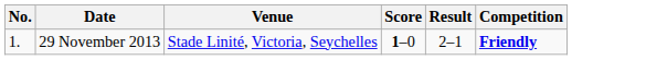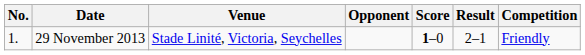 <table class="wikitable" style="font-size:100%;">
 <tr>
 <th>No.</th>
 <th>Date</th>
 <th>Venue</th>
+<th>Opponent</th>
 <th>Score</th>
 <th>Result</th>
 <th>Competition</th>
 </tr>
 <tr>
 <td>1.</td>
 <td>29 November 2013</td>
 <td><a href='#'>Stade Linité</a>, <a href='#'>Victoria</a>, <a href='#'>Seychelles</a></td>
+<td></td>
 <td align=center><strong>1</strong>–0</td>
 <td align=center>2–1</td>
-<td><strong><a href='#'>Friendly</a></strong></td>
+<td><a href='#'>Friendly</a></td>
 </tr>
 </table>
